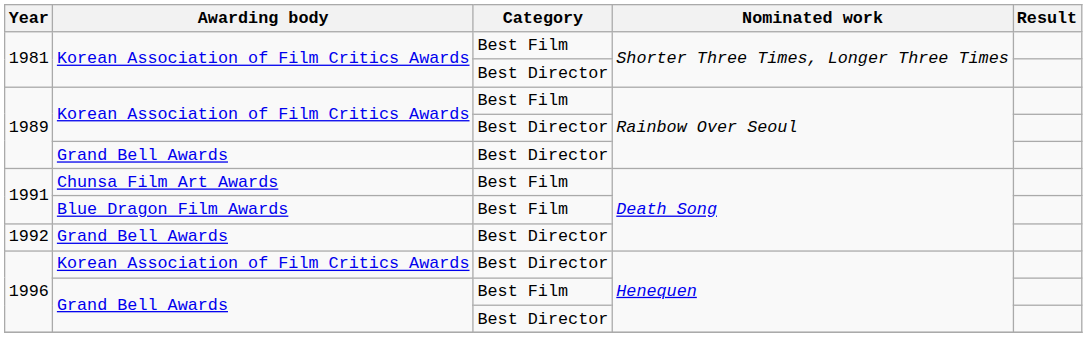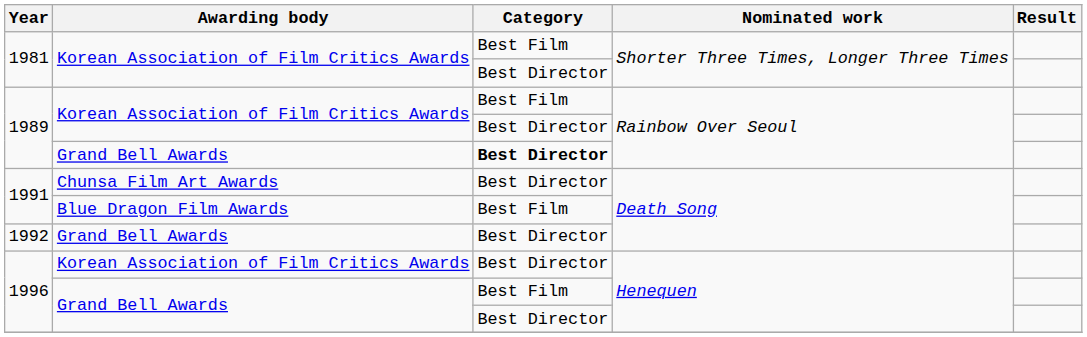 <table class="wikitable">
 <tr>
 <th>Year</th>
 <th>Awarding body</th>
 <th>Category</th>
 <th>Nominated work</th>
 <th>Result</th>
 </tr>
 <tr>
 <td rowspan=2>1981</td>
 <td rowspan=2><a href='#'>Korean Association of Film Critics Awards</a></td>
 <td>Best Film</td>
 <td rowspan=2><em>Shorter Three Times, Longer Three Times</em></td>
 <td></td>
 </tr>
 <tr>
 <td>Best Director</td>
 <td></td>
 </tr>
 <tr>
 <td rowspan=3>1989</td>
 <td rowspan=2><a href='#'>Korean Association of Film Critics Awards</a></td>
 <td>Best Film</td>
 <td rowspan=3><em>Rainbow Over Seoul</em></td>
 <td></td>
 </tr>
 <tr>
 <td>Best Director</td>
 <td></td>
 </tr>
 <tr>
 <td><a href='#'>Grand Bell Awards</a></td>
-<td>Best Director</td>
+<td><strong>Best Director</strong></td>
 <td></td>
 </tr>
 <tr>
 <td rowspan=2>1991</td>
 <td><a href='#'>Chunsa Film Art Awards</a></td>
-<td>Best Film</td>
+<td>Best Director</td>
 <td rowspan=3><em><a href='#'>Death Song</a></em></td>
 <td></td>
 </tr>
 <tr>
 <td><a href='#'>Blue Dragon Film Awards</a></td>
 <td>Best Film</td>
 <td></td>
 </tr>
 <tr>
 <td>1992</td>
 <td><a href='#'>Grand Bell Awards</a></td>
 <td>Best Director</td>
 <td></td>
 </tr>
 <tr>
 <td rowspan=3>1996</td>
 <td><a href='#'>Korean Association of Film Critics Awards</a></td>
 <td>Best Director</td>
 <td rowspan=3><em><a href='#'>Henequen</a></em></td>
 <td></td>
 </tr>
 <tr>
 <td rowspan=2><a href='#'>Grand Bell Awards</a></td>
 <td>Best Film</td>
 <td></td>
 </tr>
 <tr>
 <td>Best Director</td>
 <td></td>
 </tr>
 <tr>
 </tr>
 </table>
